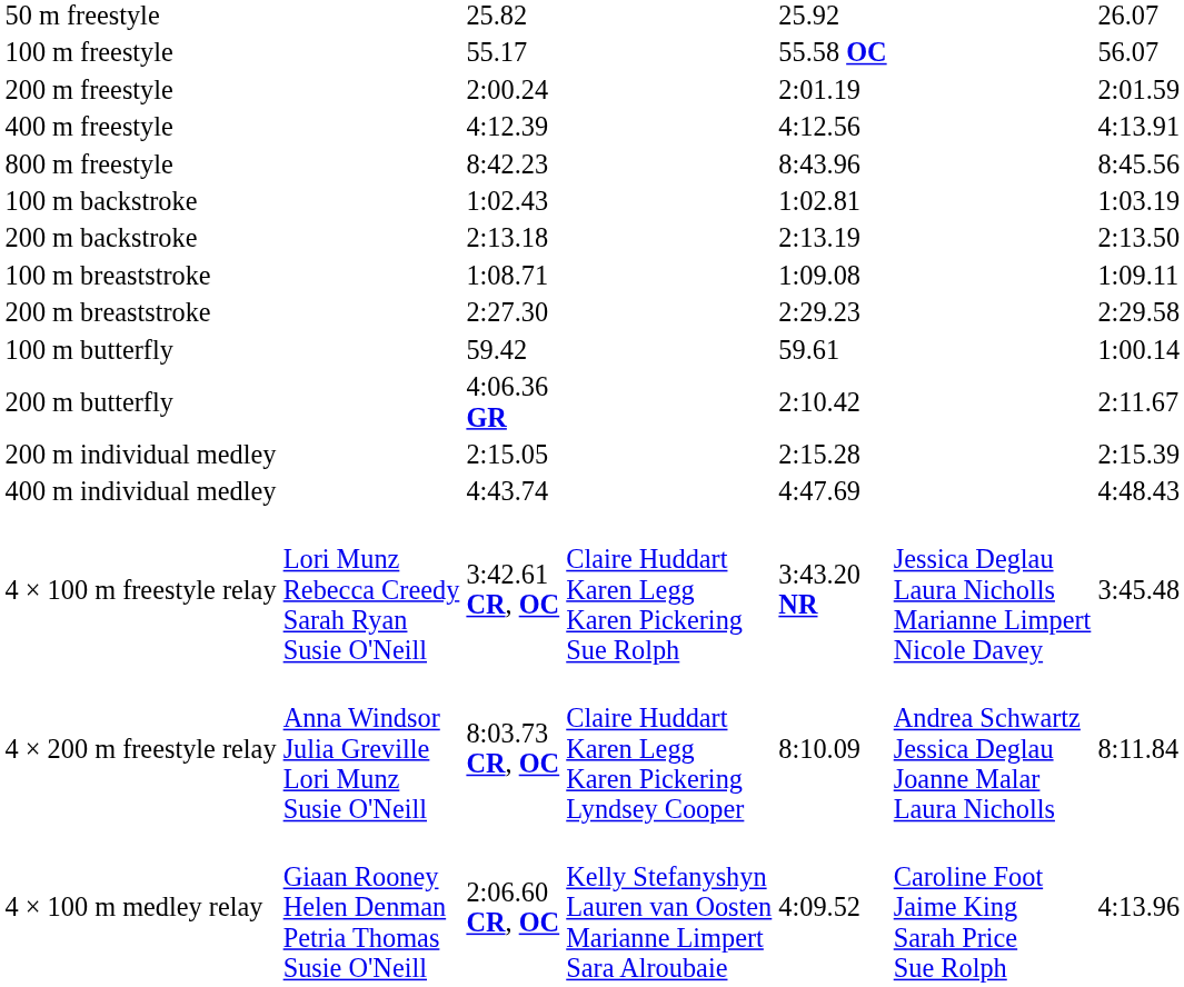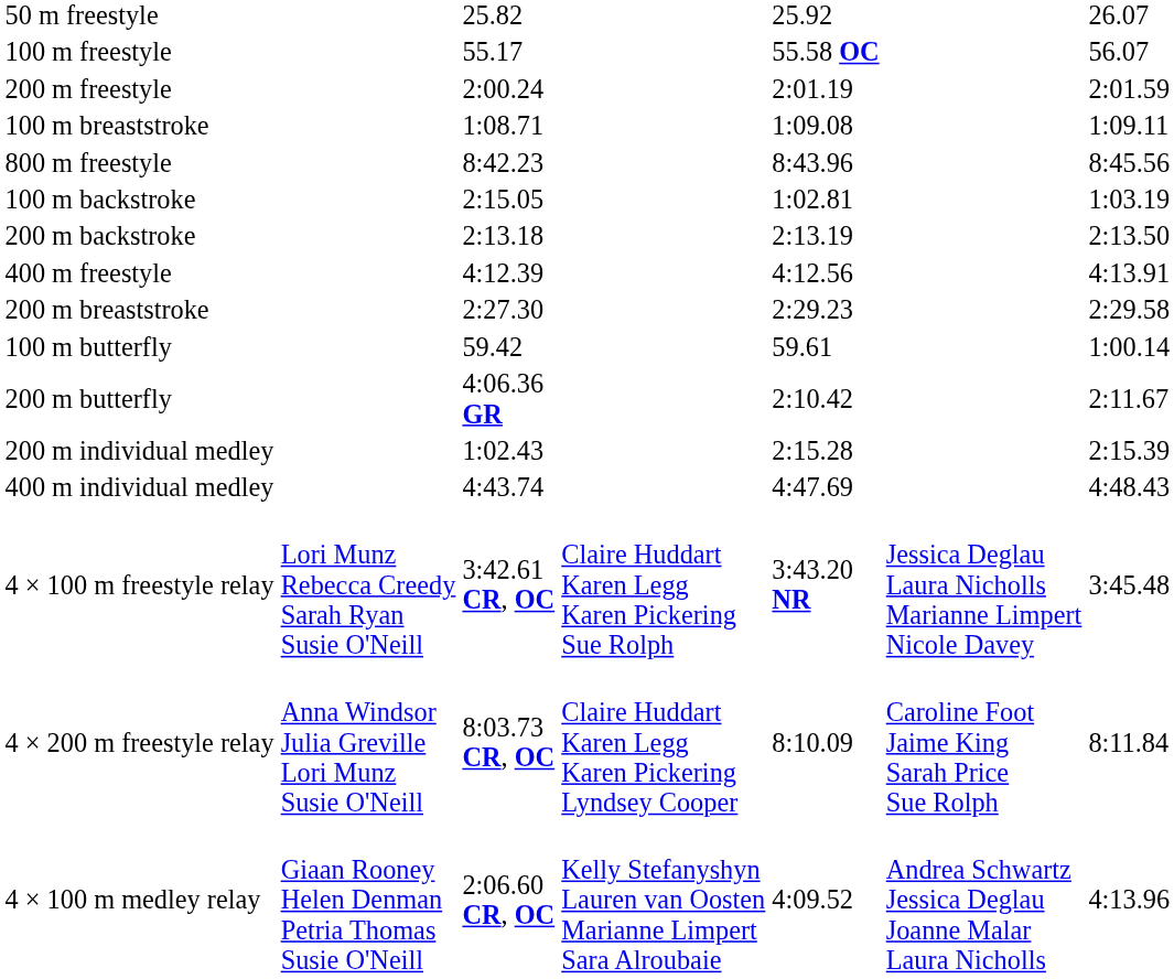 <table>
 <tr>
 <td>50 m freestyle</td>
 <td></td>
 <td>25.82</td>
 <td></td>
 <td>25.92</td>
 <td></td>
 <td>26.07</td>
 </tr>
 <tr>
 <td>100 m freestyle</td>
 <td></td>
 <td>55.17</td>
 <td></td>
 <td>55.58 <strong><a href='#'>OC</a></strong></td>
 <td></td>
 <td>56.07</td>
 </tr>
 <tr>
 <td>200 m freestyle</td>
 <td></td>
 <td>2:00.24</td>
 <td></td>
 <td>2:01.19</td>
 <td></td>
 <td>2:01.59</td>
 </tr>
 <tr>
-<td>400 m freestyle</td>
+<td>100 m breaststroke</td>
 <td></td>
-<td>4:12.39</td>
+<td>1:08.71</td>
 <td></td>
-<td>4:12.56</td>
+<td>1:09.08</td>
 <td></td>
-<td>4:13.91</td>
+<td>1:09.11</td>
 </tr>
 <tr>
 <td>800 m freestyle<br> </td>
 <td></td>
 <td>8:42.23</td>
 <td></td>
 <td>8:43.96</td>
 <td></td>
 <td>8:45.56</td>
 </tr>
 <tr>
 <td>100 m backstroke</td>
 <td></td>
-<td>1:02.43</td>
+<td>2:15.05</td>
 <td></td>
 <td>1:02.81</td>
 <td></td>
 <td>1:03.19</td>
 </tr>
 <tr>
 <td>200 m backstroke</td>
 <td></td>
 <td>2:13.18</td>
 <td></td>
 <td>2:13.19</td>
 <td></td>
 <td>2:13.50</td>
 </tr>
 <tr>
-<td>100 m breaststroke</td>
+<td>400 m freestyle</td>
 <td></td>
-<td>1:08.71</td>
+<td>4:12.39</td>
 <td></td>
-<td>1:09.08</td>
+<td>4:12.56</td>
 <td></td>
-<td>1:09.11</td>
+<td>4:13.91</td>
 </tr>
 <tr>
 <td>200 m breaststroke</td>
 <td></td>
 <td>2:27.30</td>
 <td></td>
 <td>2:29.23</td>
 <td></td>
 <td>2:29.58</td>
 </tr>
 <tr>
 <td>100 m butterfly</td>
 <td></td>
 <td>59.42</td>
 <td></td>
 <td>59.61</td>
 <td></td>
 <td>1:00.14</td>
 </tr>
 <tr>
 <td>200 m butterfly</td>
 <td></td>
 <td>4:06.36<br><strong><a href='#'>GR</a></strong></td>
 <td></td>
 <td>2:10.42</td>
 <td></td>
 <td>2:11.67</td>
 </tr>
 <tr>
 <td>200 m individual medley</td>
 <td></td>
-<td>2:15.05</td>
+<td>1:02.43</td>
 <td></td>
 <td>2:15.28</td>
 <td></td>
 <td>2:15.39</td>
 </tr>
 <tr>
 <td>400 m individual medley</td>
 <td></td>
 <td>4:43.74</td>
 <td></td>
 <td>4:47.69</td>
 <td></td>
 <td>4:48.43</td>
 </tr>
 <tr>
 <td>4 × 100 m freestyle relay</td>
 <td><br><a href='#'>Lori Munz</a><br><a href='#'>Rebecca Creedy</a><br><a href='#'>Sarah Ryan</a><br><a href='#'>Susie O'Neill</a></td>
 <td>3:42.61<br><strong><a href='#'>CR</a></strong>, <strong><a href='#'>OC</a></strong></td>
 <td><br><a href='#'>Claire Huddart</a><br><a href='#'>Karen Legg</a><br><a href='#'>Karen Pickering</a><br><a href='#'>Sue Rolph</a></td>
 <td>3:43.20<br><strong><a href='#'>NR</a></strong></td>
 <td><br><a href='#'>Jessica Deglau</a><br><a href='#'>Laura Nicholls</a><br><a href='#'>Marianne Limpert</a><br><a href='#'>Nicole Davey</a></td>
 <td>3:45.48</td>
 </tr>
 <tr>
 <td>4 × 200 m freestyle relay<br> </td>
 <td><br><a href='#'>Anna Windsor</a><br><a href='#'>Julia Greville</a><br><a href='#'>Lori Munz</a><br><a href='#'>Susie O'Neill</a></td>
 <td>8:03.73<br><strong><a href='#'>CR</a></strong>, <strong><a href='#'>OC</a></strong></td>
 <td><br><a href='#'>Claire Huddart</a><br><a href='#'>Karen Legg</a><br><a href='#'>Karen Pickering</a><br><a href='#'>Lyndsey Cooper</a></td>
 <td>8:10.09</td>
-<td><br><a href='#'>Andrea Schwartz</a><br><a href='#'>Jessica Deglau</a><br><a href='#'>Joanne Malar</a><br><a href='#'>Laura Nicholls</a></td>
+<td><br><a href='#'>Caroline Foot</a><br><a href='#'>Jaime King</a><br><a href='#'>Sarah Price</a><br><a href='#'>Sue Rolph</a></td>
 <td>8:11.84</td>
 </tr>
 <tr>
 <td>4 × 100 m medley relay</td>
 <td><br><a href='#'>Giaan Rooney</a><br><a href='#'>Helen Denman</a><br><a href='#'>Petria Thomas</a><br><a href='#'>Susie O'Neill</a></td>
 <td>2:06.60<br><strong><a href='#'>CR</a></strong>, <strong><a href='#'>OC</a></strong></td>
 <td><br><a href='#'>Kelly Stefanyshyn</a><br><a href='#'>Lauren van Oosten</a><br><a href='#'>Marianne Limpert</a><br><a href='#'>Sara Alroubaie</a></td>
 <td>4:09.52</td>
-<td><br><a href='#'>Caroline Foot</a><br><a href='#'>Jaime King</a><br><a href='#'>Sarah Price</a><br><a href='#'>Sue Rolph</a></td>
+<td><br><a href='#'>Andrea Schwartz</a><br><a href='#'>Jessica Deglau</a><br><a href='#'>Joanne Malar</a><br><a href='#'>Laura Nicholls</a></td>
 <td>4:13.96</td>
 </tr>
 </table>
